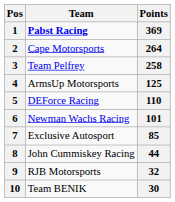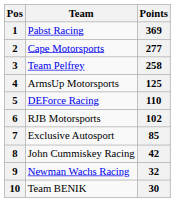 <table class="wikitable" style="font-size: 95%;">
 <tr>
 <th>Pos</th>
 <th>Team</th>
 <th>Points</th>
 </tr>
 <tr>
 <th>1</th>
-<td><strong><a href='#'>Pabst Racing</a></strong></td>
+<td><a href='#'>Pabst Racing</a></td>
 <th>369</th>
 </tr>
 <tr>
 <th>2</th>
 <td><a href='#'>Cape Motorsports</a></td>
-<th>264</th>
+<th>277</th>
 </tr>
 <tr>
 <th>3</th>
 <td><a href='#'>Team Pelfrey</a></td>
 <th>258</th>
 </tr>
 <tr>
 <th>4</th>
 <td>ArmsUp Motorsports</td>
 <th>125</th>
 </tr>
 <tr>
 <th>5</th>
 <td><a href='#'>DEForce Racing</a></td>
 <th>110</th>
 </tr>
 <tr>
 <th>6</th>
-<td><a href='#'>Newman Wachs Racing</a></td>
-<th>101</th>
+<td>RJB Motorsports</td>
+<th>102</th>
 </tr>
 <tr>
 <th>7</th>
 <td>Exclusive Autosport</td>
 <th>85</th>
 </tr>
 <tr>
 <th>8</th>
 <td>John Cummiskey Racing</td>
-<th>44</th>
+<th>42</th>
 </tr>
 <tr>
 <th>9</th>
-<td>RJB Motorsports</td>
+<td><a href='#'>Newman Wachs Racing</a></td>
 <th>32</th>
 </tr>
 <tr>
 <th>10</th>
 <td>Team BENIK</td>
 <th>30</th>
 </tr>
 </table>
